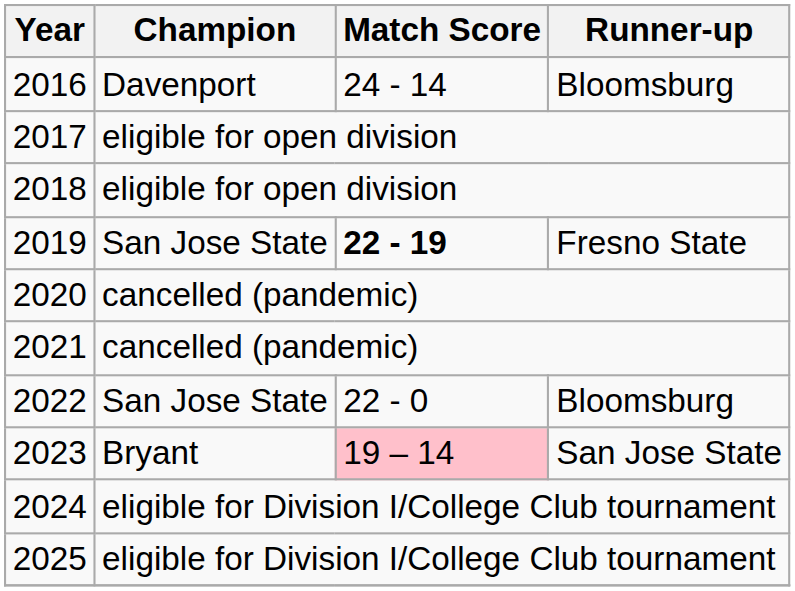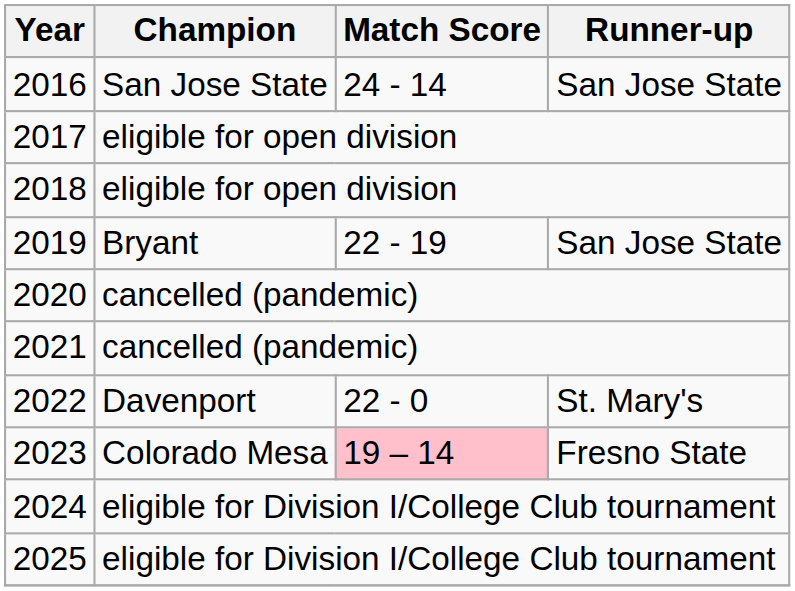 <table class="wikitable">
 <tr>
 <th>Year</th>
 <th>Champion</th>
 <th>Match Score</th>
 <th>Runner-up</th>
 </tr>
 <tr>
 <td>2016</td>
-<td>Davenport</td>
+<td>San Jose State</td>
 <td>24 - 14</td>
-<td>Bloomsburg</td>
+<td>San Jose State</td>
 </tr>
 <tr>
 <td>2017</td>
 <td colspan="3">eligible for open division</td>
 </tr>
 <tr>
 <td>2018</td>
 <td colspan="3">eligible for open division</td>
 </tr>
 <tr>
 <td>2019</td>
+<td>Bryant</td>
+<td>22 - 19</td>
 <td>San Jose State</td>
-<td><strong>22 - 19</strong></td>
-<td>Fresno State</td>
 </tr>
 <tr>
 <td>2020</td>
 <td colspan="3">cancelled (pandemic)</td>
 </tr>
 <tr>
 <td>2021</td>
 <td colspan="3">cancelled (pandemic)</td>
 </tr>
 <tr>
 <td>2022</td>
-<td>San Jose State</td>
+<td>Davenport</td>
 <td>22 - 0</td>
-<td>Bloomsburg</td>
+<td>St. Mary's</td>
 </tr>
 <tr>
 <td>2023</td>
-<td>Bryant</td>
+<td>Colorado Mesa</td>
 <td style="background: pink;">19 – 14</td>
-<td>San Jose State</td>
+<td>Fresno State</td>
 </tr>
 <tr>
 <td>2024</td>
 <td colspan="3">eligible for Division I/College Club tournament</td>
 </tr>
 <tr>
 <td>2025</td>
 <td colspan="3">eligible for Division I/College Club tournament</td>
 </tr>
 <tr>
 </tr>
 </table>
